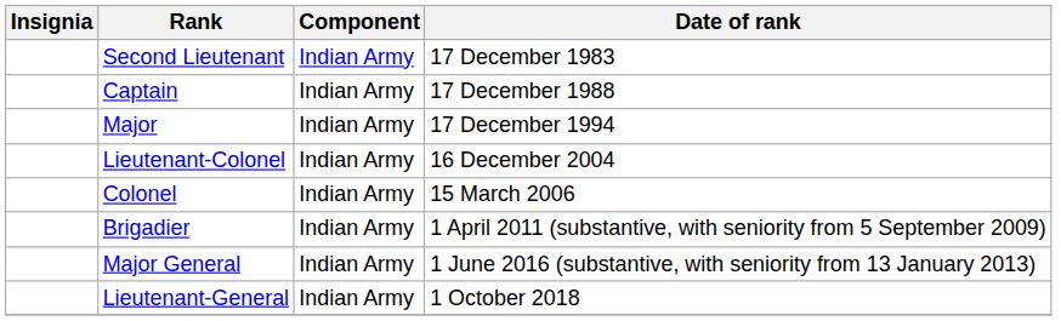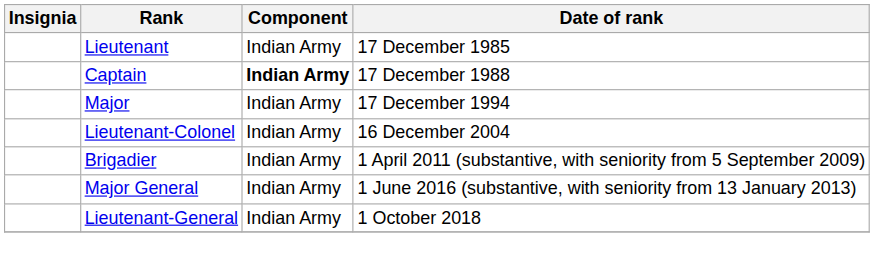 <table class="wikitable" style="background:white">
 <tr>
 <th>Insignia</th>
 <th>Rank</th>
 <th>Component</th>
 <th>Date of rank</th>
 </tr>
 <tr>
 <td align="center"></td>
-<td><a href='#'>Second Lieutenant</a></td>
-<td><a href='#'>Indian Army</a></td>
-<td>17 December 1983</td>
+<td><a href='#'>Lieutenant</a></td>
+<td>Indian Army</td>
+<td>17 December 1985</td>
 </tr>
 <tr>
 <td align="center"></td>
 <td><a href='#'>Captain</a></td>
-<td>Indian Army</td>
+<td><strong>Indian Army</strong></td>
 <td>17 December 1988</td>
 </tr>
 <tr>
 <td align="center"></td>
 <td><a href='#'>Major</a></td>
 <td>Indian Army</td>
 <td>17 December 1994</td>
 </tr>
 <tr>
 <td align="center"></td>
 <td><a href='#'>Lieutenant-Colonel</a></td>
 <td>Indian Army</td>
 <td>16 December 2004</td>
-</tr>
-<tr>
-<td align="center"></td>
-<td><a href='#'>Colonel</a></td>
-<td>Indian Army</td>
-<td>15 March 2006</td>
 </tr>
 <tr>
 <td align="center"></td>
 <td><a href='#'>Brigadier</a></td>
 <td>Indian Army</td>
 <td>1 April 2011 (substantive, with seniority from 5 September 2009)</td>
 </tr>
 <tr>
 <td align="center"></td>
 <td><a href='#'>Major General</a></td>
 <td>Indian Army</td>
 <td>1 June 2016 (substantive, with seniority from 13 January 2013)</td>
 </tr>
 <tr>
 <td align="center"></td>
 <td><a href='#'>Lieutenant-General</a></td>
 <td>Indian Army</td>
 <td>1 October 2018</td>
 </tr>
 <tr>
 </tr>
 </table>
